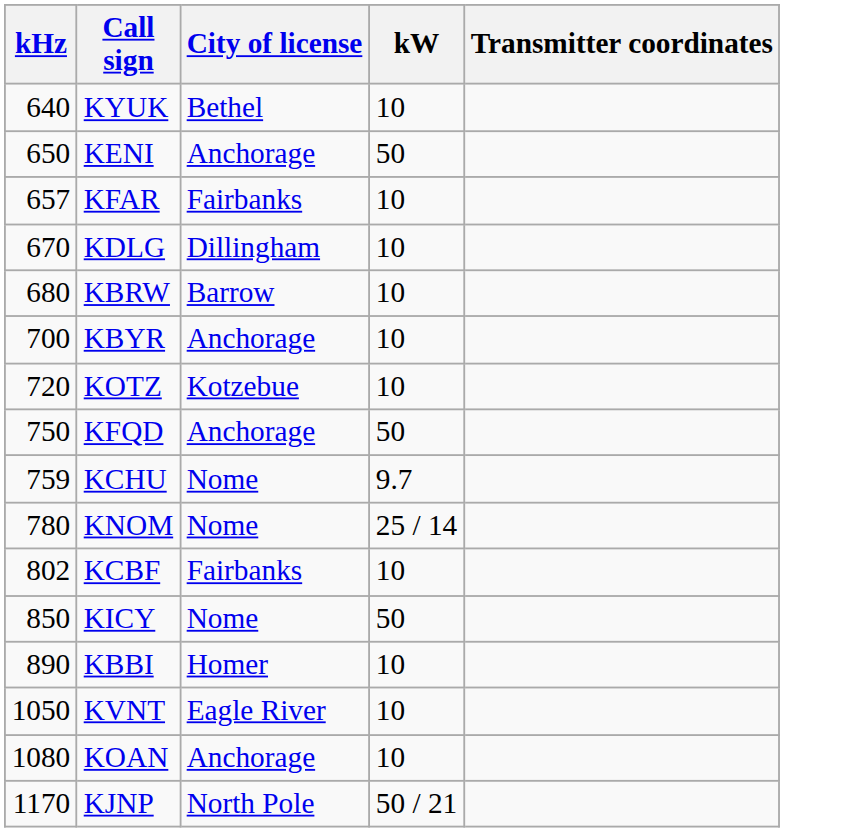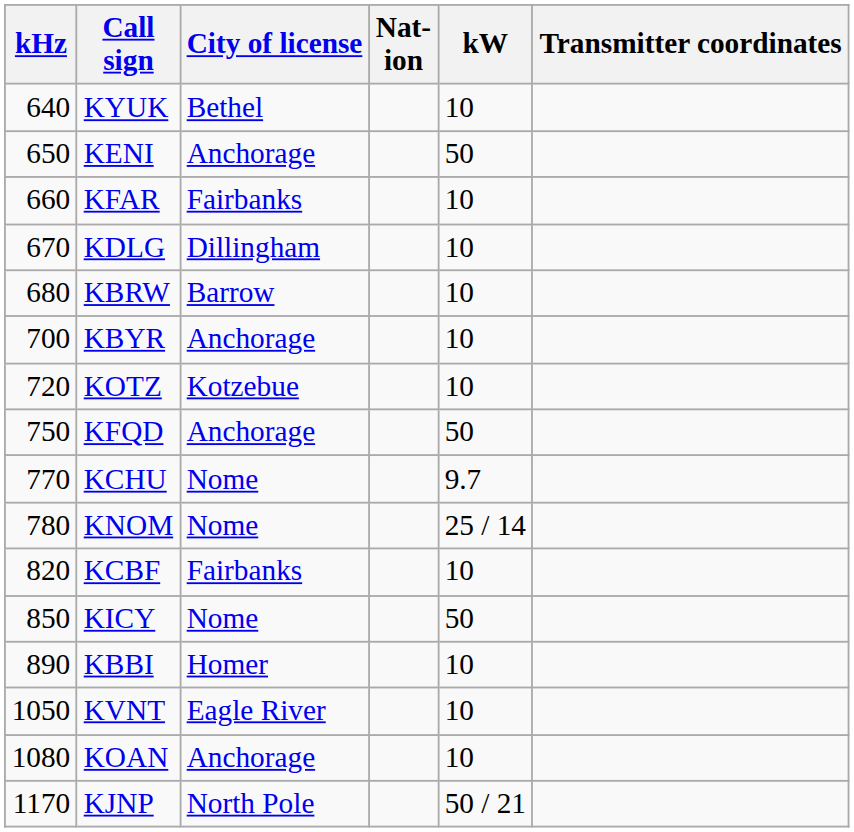 <table class="wikitable sortable">
 <tr>
 <th><a href='#'>kHz</a></th>
 <th><a href='#'>Call<br>sign</a></th>
 <th><a href='#'>City of license</a></th>
+<th>Nat-<br>ion</th>
 <th>kW</th>
 <th>Transmitter coordinates</th>
 </tr>
 <tr>
 <td align=right>640</td>
 <td><a href='#'>KYUK</a></td>
 <td><a href='#'>Bethel</a></td>
+<td></td>
 <td>10</td>
 <td></td>
 </tr>
 <tr>
 <td align=right>650</td>
 <td><a href='#'>KENI</a></td>
 <td><a href='#'>Anchorage</a></td>
+<td></td>
 <td>50</td>
 <td></td>
 </tr>
 <tr>
-<td align=right>657</td>
+<td align=right>660</td>
 <td><a href='#'>KFAR</a></td>
 <td><a href='#'>Fairbanks</a></td>
+<td></td>
 <td>10</td>
 <td></td>
 </tr>
 <tr>
 <td align=right>670</td>
 <td><a href='#'>KDLG</a></td>
 <td><a href='#'>Dillingham</a></td>
+<td></td>
 <td>10</td>
 <td></td>
 </tr>
 <tr>
 <td align=right>680</td>
 <td><a href='#'>KBRW</a></td>
 <td><a href='#'>Barrow</a></td>
+<td></td>
 <td>10</td>
 <td></td>
 </tr>
 <tr>
 <td align=right>700</td>
 <td><a href='#'>KBYR</a></td>
 <td><a href='#'>Anchorage</a></td>
+<td></td>
 <td>10</td>
 <td></td>
 </tr>
 <tr>
 <td align=right>720</td>
 <td><a href='#'>KOTZ</a></td>
 <td><a href='#'>Kotzebue</a></td>
+<td></td>
 <td>10</td>
 <td></td>
 </tr>
 <tr>
 <td align=right>750</td>
 <td><a href='#'>KFQD</a></td>
 <td><a href='#'>Anchorage</a></td>
+<td></td>
 <td>50</td>
 <td></td>
 </tr>
 <tr>
-<td align=right>759</td>
+<td align=right>770</td>
 <td><a href='#'>KCHU</a></td>
 <td><a href='#'>Nome</a></td>
+<td></td>
 <td>9.7</td>
 <td></td>
 </tr>
 <tr>
 <td align=right>780</td>
 <td><a href='#'>KNOM</a></td>
 <td><a href='#'>Nome</a></td>
+<td></td>
 <td>25 / 14</td>
 <td></td>
 </tr>
 <tr>
-<td align=right>802</td>
+<td align=right>820</td>
 <td><a href='#'>KCBF</a></td>
 <td><a href='#'>Fairbanks</a></td>
+<td></td>
 <td>10</td>
 <td></td>
 </tr>
 <tr>
 <td align=right>850</td>
 <td><a href='#'>KICY</a></td>
 <td><a href='#'>Nome</a></td>
+<td></td>
 <td>50</td>
 <td></td>
 </tr>
 <tr>
 <td align=right>890</td>
 <td><a href='#'>KBBI</a></td>
 <td><a href='#'>Homer</a></td>
+<td></td>
 <td>10</td>
 <td></td>
 </tr>
 <tr>
 <td align=right>1050</td>
 <td><a href='#'>KVNT</a></td>
 <td><a href='#'>Eagle River</a></td>
+<td></td>
 <td>10</td>
 <td></td>
 </tr>
 <tr>
 <td align=right>1080</td>
 <td><a href='#'>KOAN</a></td>
 <td><a href='#'>Anchorage</a></td>
+<td></td>
 <td>10</td>
 <td></td>
 </tr>
 <tr>
 <td align=right>1170</td>
 <td><a href='#'>KJNP</a></td>
 <td><a href='#'>North Pole</a></td>
+<td></td>
 <td>50 / 21</td>
 <td></td>
 </tr>
 </table>
